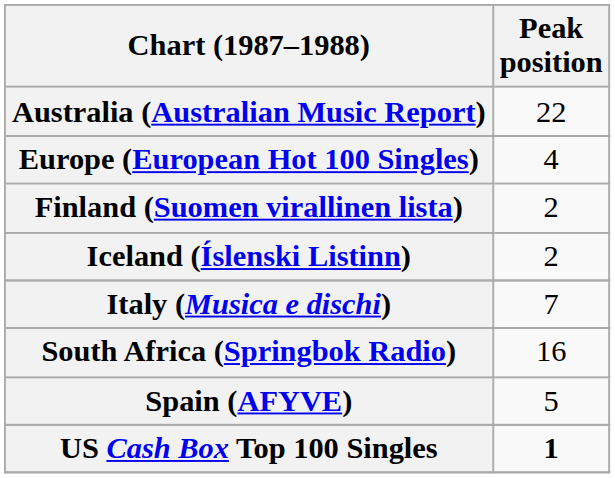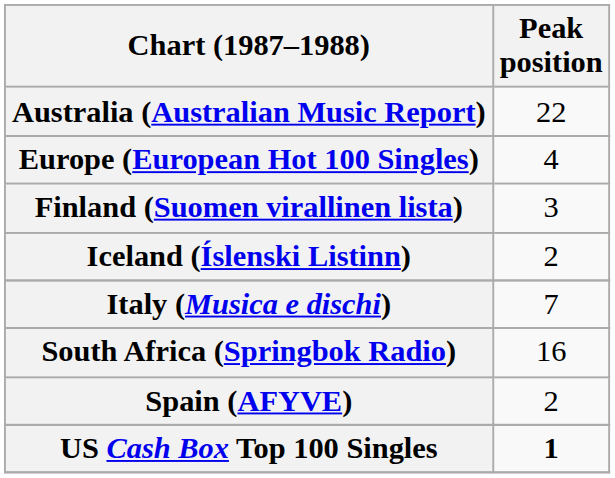 <table class="wikitable sortable plainrowheaders" style="text-align:center">
 <tr>
 <th scope="col">Chart (1987–1988)</th>
 <th scope="col">Peak<br>position</th>
 </tr>
 <tr>
 <th scope="row">Australia (<a href='#'>Australian Music Report</a>)</th>
 <td>22</td>
 </tr>
 <tr>
 </tr>
 <tr>
 </tr>
 <tr>
 </tr>
 <tr>
 <th scope="row">Europe (<a href='#'>European Hot 100 Singles</a>)</th>
 <td>4</td>
 </tr>
 <tr>
 <th scope="row">Finland (<a href='#'>Suomen virallinen lista</a>)</th>
-<td>2</td>
+<td>3</td>
 </tr>
 <tr>
 <th scope="row">Iceland (<a href='#'>Íslenski Listinn</a>)</th>
 <td>2</td>
 </tr>
 <tr>
 </tr>
 <tr>
 <th scope="row">Italy (<em><a href='#'>Musica e dischi</a></em>)</th>
 <td>7</td>
 </tr>
 <tr>
 </tr>
 <tr>
 </tr>
 <tr>
 </tr>
 <tr>
 </tr>
 <tr>
 <th scope="row">South Africa (<a href='#'>Springbok Radio</a>)</th>
 <td>16</td>
 </tr>
 <tr>
 <th scope="row">Spain (<a href='#'>AFYVE</a>)</th>
-<td>5</td>
+<td>2</td>
 </tr>
 <tr>
 </tr>
 <tr>
 </tr>
 <tr>
 </tr>
 <tr>
 </tr>
 <tr>
 </tr>
 <tr>
 </tr>
 <tr>
 </tr>
 <tr>
 <th scope="row">US <em><a href='#'>Cash Box</a></em> Top 100 Singles</th>
 <td><strong>1</strong></td>
 </tr>
 <tr>
 </tr>
 </table>
